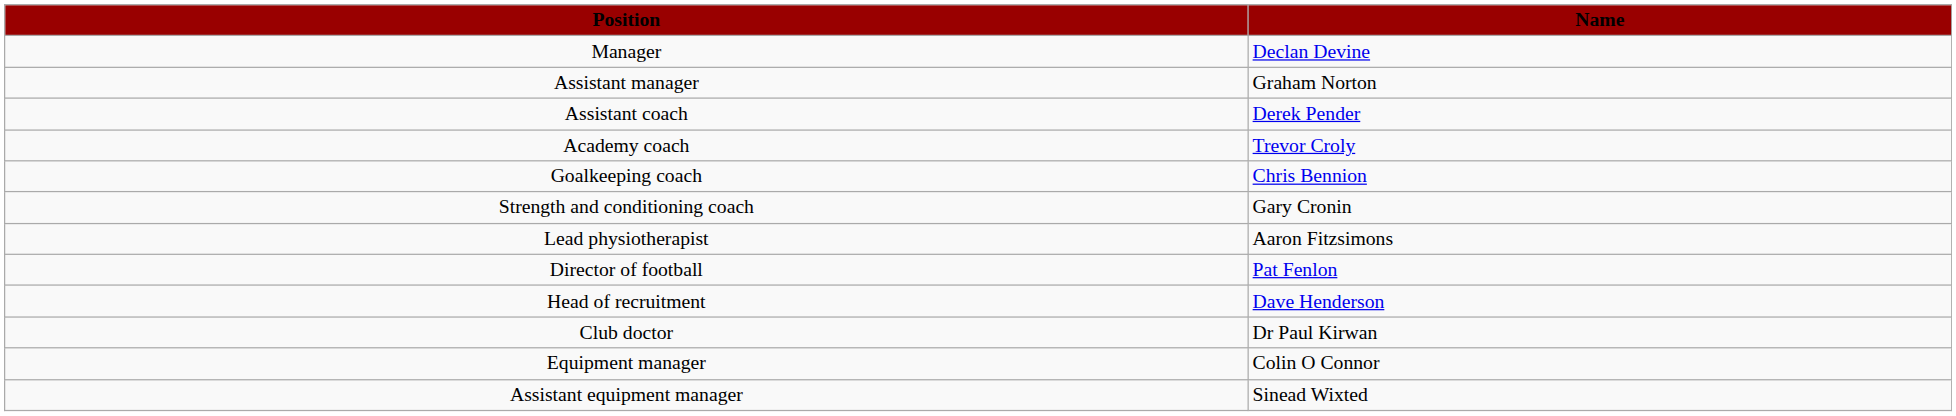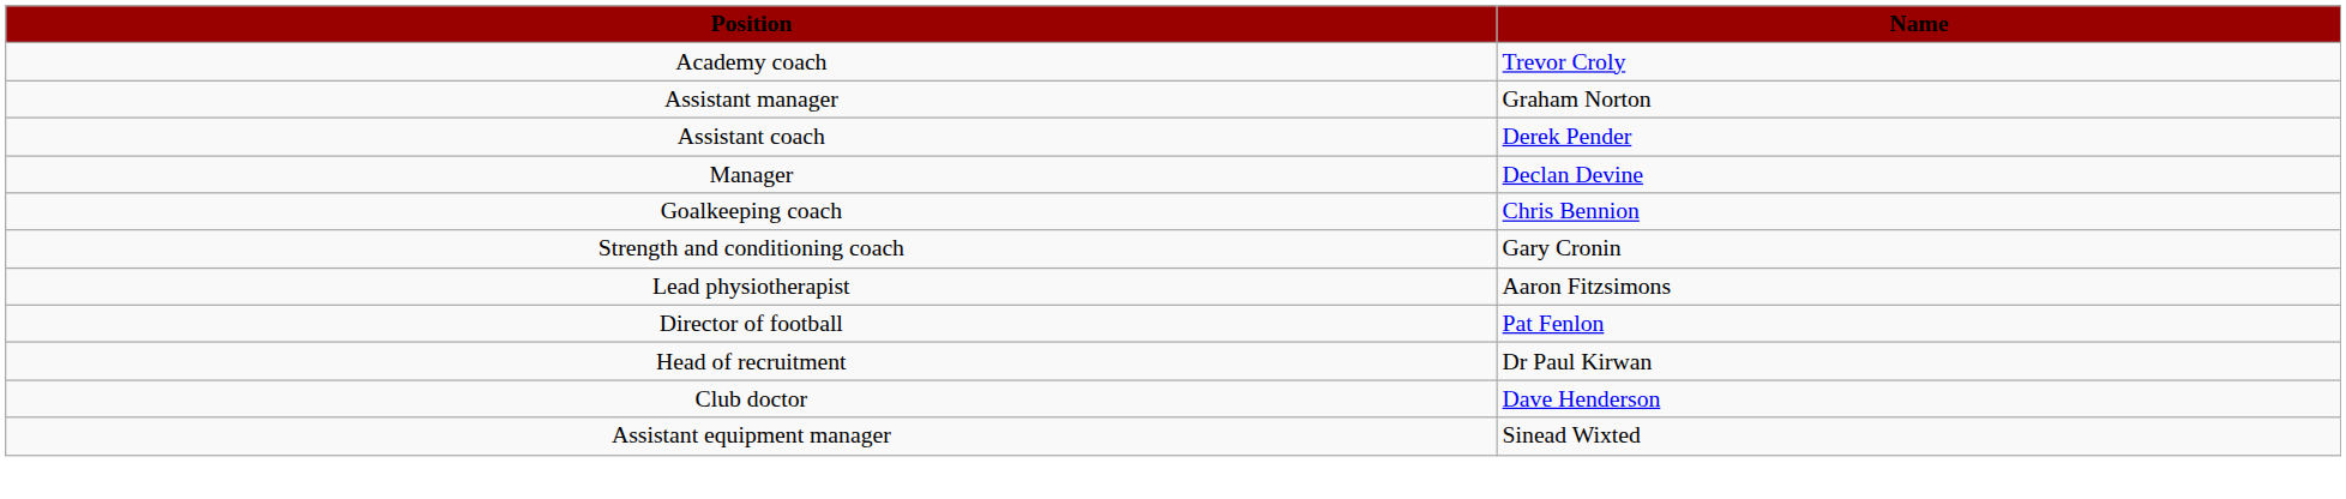 <table class="wikitable" style="text-align:center;width:100%;">
 <tr>
 <th style="background:#990000;color:#000000; text-align:center;">Position</th>
 <th style="background:#990000;color:#000000; text-align:center;">Name</th>
 </tr>
 <tr>
-<td>Manager</td>
-<td align=left> <a href='#'>Declan Devine</a></td>
+<td>Academy coach</td>
+<td align=left> <a href='#'>Trevor Croly</a></td>
 </tr>
 <tr>
 <td>Assistant manager</td>
 <td align=left> Graham Norton</td>
 </tr>
 <tr>
 <td>Assistant coach</td>
 <td align=left> <a href='#'>Derek Pender</a></td>
 </tr>
 <tr>
-<td>Academy coach</td>
-<td align=left> <a href='#'>Trevor Croly</a></td>
+<td>Manager</td>
+<td align=left> <a href='#'>Declan Devine</a></td>
 </tr>
 <tr>
 <td>Goalkeeping coach</td>
 <td align=left> <a href='#'>Chris Bennion</a></td>
 </tr>
 <tr>
 <td>Strength and conditioning coach</td>
 <td align=left> Gary Cronin</td>
 </tr>
 <tr>
 <td>Lead physiotherapist</td>
 <td align=left>  Aaron Fitzsimons</td>
 </tr>
 <tr>
 <td>Director of football</td>
 <td align=left> <a href='#'>Pat Fenlon</a></td>
 </tr>
 <tr>
 <td>Head of recruitment</td>
-<td align=left> <a href='#'>Dave Henderson</a></td>
+<td align=left> Dr Paul Kirwan</td>
 </tr>
 <tr>
 <td>Club doctor</td>
-<td align=left> Dr Paul Kirwan</td>
-</tr>
-<tr>
-<td>Equipment manager</td>
-<td align=left>  Colin O Connor</td>
+<td align=left> <a href='#'>Dave Henderson</a></td>
 </tr>
 <tr>
 <td>Assistant equipment manager</td>
 <td align=left> Sinead Wixted</td>
 </tr>
 </table>
